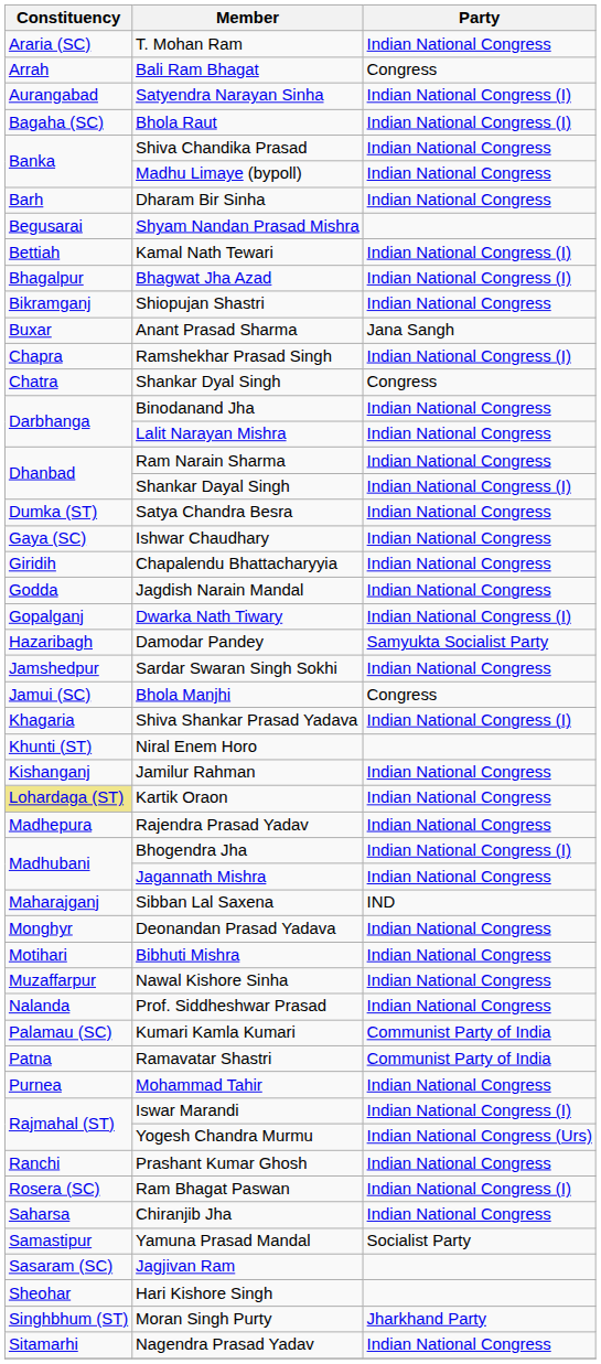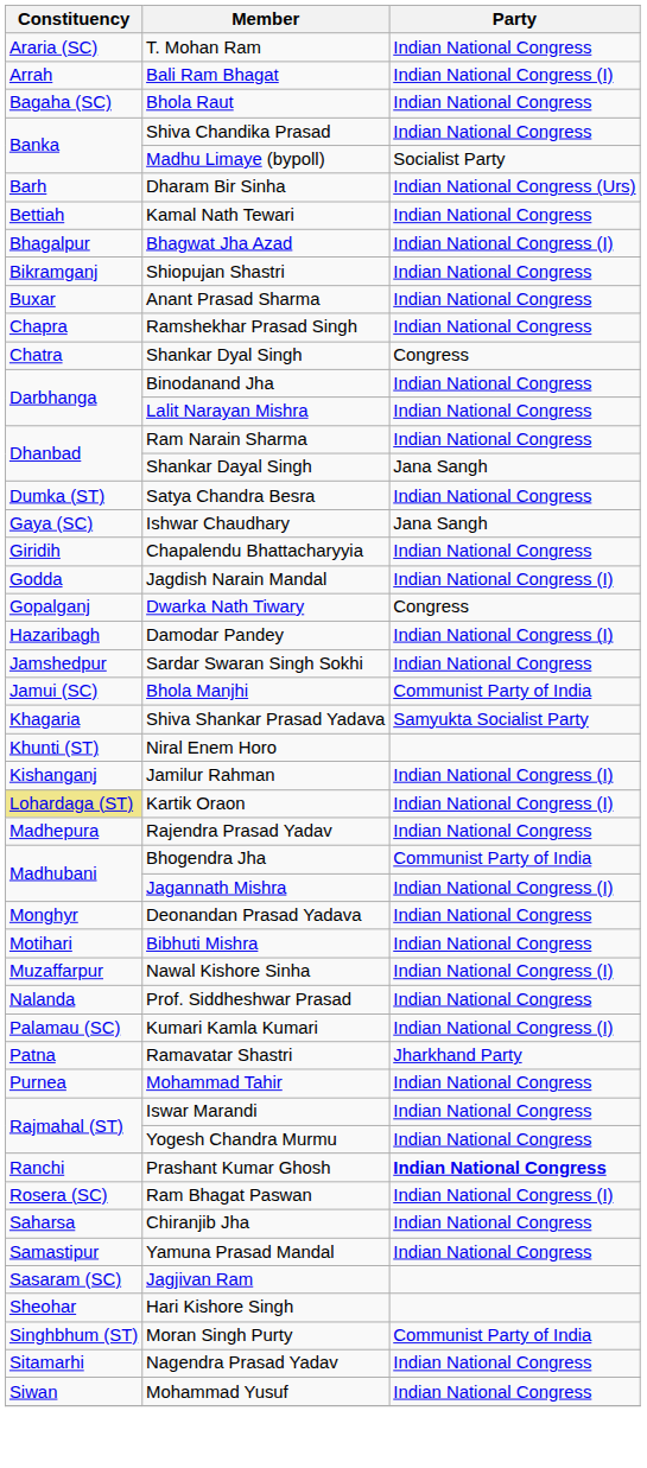 <table class="wikitable sortable">
 <tr>
 <th>Constituency</th>
 <th>Member</th>
 <th>Party</th>
 </tr>
 <tr>
 <td><a href='#'>Araria (SC)</a></td>
 <td>T. Mohan Ram</td>
 <td><a href='#'>Indian National Congress</a></td>
 </tr>
 <tr>
 <td><a href='#'>Arrah</a></td>
 <td><a href='#'>Bali Ram Bhagat</a></td>
-<td>Congress</td>
-</tr>
-<tr>
-<td><a href='#'>Aurangabad</a></td>
-<td><a href='#'>Satyendra Narayan Sinha</a></td>
 <td><a href='#'>Indian National Congress (I)</a></td>
 </tr>
 <tr>
 <td><a href='#'>Bagaha (SC)</a></td>
 <td><a href='#'>Bhola Raut</a></td>
-<td><a href='#'>Indian National Congress (I)</a></td>
+<td><a href='#'>Indian National Congress</a></td>
 </tr>
 <tr>
 <td rowspan=2><a href='#'>Banka</a></td>
 <td>Shiva Chandika Prasad</td>
 <td><a href='#'>Indian National Congress</a></td>
 </tr>
 <tr>
 <td><a href='#'>Madhu Limaye</a> (bypoll)</td>
-<td><a href='#'>Indian National Congress</a></td>
+<td>Socialist Party</td>
 </tr>
 <tr>
 <td><a href='#'>Barh</a></td>
 <td>Dharam Bir Sinha</td>
-<td><a href='#'>Indian National Congress</a></td>
-</tr>
-<tr>
-<td><a href='#'>Begusarai</a></td>
-<td><a href='#'>Shyam Nandan Prasad Mishra</a></td>
-<td></td>
+<td><a href='#'>Indian National Congress (Urs)</a></td>
 </tr>
 <tr>
 <td><a href='#'>Bettiah</a></td>
 <td>Kamal Nath Tewari</td>
-<td><a href='#'>Indian National Congress (I)</a></td>
+<td><a href='#'>Indian National Congress</a></td>
 </tr>
 <tr>
 <td><a href='#'>Bhagalpur</a></td>
 <td><a href='#'>Bhagwat Jha Azad</a></td>
 <td><a href='#'>Indian National Congress (I)</a></td>
 </tr>
 <tr>
 <td><a href='#'>Bikramganj</a></td>
 <td>Shiopujan Shastri</td>
 <td><a href='#'>Indian National Congress</a></td>
 </tr>
 <tr>
 <td><a href='#'>Buxar</a></td>
 <td>Anant Prasad Sharma</td>
-<td>Jana Sangh</td>
+<td><a href='#'>Indian National Congress</a></td>
 </tr>
 <tr>
 <td><a href='#'>Chapra</a></td>
 <td>Ramshekhar Prasad Singh</td>
-<td><a href='#'>Indian National Congress (I)</a></td>
+<td><a href='#'>Indian National Congress</a></td>
 </tr>
 <tr>
 <td><a href='#'>Chatra</a></td>
 <td>Shankar Dyal Singh</td>
 <td>Congress</td>
 </tr>
 <tr>
 <td rowspan=2><a href='#'>Darbhanga</a></td>
 <td>Binodanand Jha</td>
 <td><a href='#'>Indian National Congress</a></td>
 </tr>
 <tr>
 <td><a href='#'>Lalit Narayan Mishra</a></td>
 <td><a href='#'>Indian National Congress</a></td>
 </tr>
 <tr>
 <td rowspan=2><a href='#'>Dhanbad</a></td>
 <td>Ram Narain Sharma</td>
 <td><a href='#'>Indian National Congress</a></td>
 </tr>
 <tr>
 <td>Shankar Dayal Singh</td>
-<td><a href='#'>Indian National Congress (I)</a></td>
+<td>Jana Sangh</td>
 </tr>
 <tr>
 <td><a href='#'>Dumka (ST)</a></td>
 <td>Satya Chandra Besra</td>
 <td><a href='#'>Indian National Congress</a></td>
 </tr>
 <tr>
 <td><a href='#'>Gaya (SC)</a></td>
 <td>Ishwar Chaudhary  </td>
-<td><a href='#'>Indian National Congress</a></td>
+<td>Jana Sangh</td>
 </tr>
 <tr>
 <td><a href='#'>Giridih</a></td>
 <td>Chapalendu Bhattacharyyia</td>
 <td><a href='#'>Indian National Congress</a></td>
 </tr>
 <tr>
 <td><a href='#'>Godda</a></td>
 <td>Jagdish Narain Mandal</td>
-<td><a href='#'>Indian National Congress</a></td>
+<td><a href='#'>Indian National Congress (I)</a></td>
 </tr>
 <tr>
 <td><a href='#'>Gopalganj</a></td>
 <td><a href='#'>Dwarka Nath Tiwary</a></td>
-<td><a href='#'>Indian National Congress (I)</a></td>
+<td>Congress</td>
 </tr>
 <tr>
 <td><a href='#'>Hazaribagh</a></td>
 <td>Damodar Pandey</td>
-<td><a href='#'>Samyukta Socialist Party</a></td>
+<td><a href='#'>Indian National Congress (I)</a></td>
 </tr>
 <tr>
 <td><a href='#'>Jamshedpur</a></td>
 <td>Sardar Swaran Singh Sokhi</td>
 <td><a href='#'>Indian National Congress</a></td>
 </tr>
 <tr>
 <td><a href='#'>Jamui (SC)</a></td>
 <td><a href='#'>Bhola Manjhi</a></td>
-<td>Congress</td>
+<td><a href='#'>Communist Party of India</a></td>
 </tr>
 <tr>
 <td><a href='#'>Khagaria</a></td>
 <td>Shiva Shankar Prasad Yadava</td>
-<td><a href='#'>Indian National Congress (I)</a></td>
+<td><a href='#'>Samyukta Socialist Party</a></td>
 </tr>
 <tr>
 <td><a href='#'>Khunti (ST)</a></td>
 <td>Niral Enem Horo</td>
 <td></td>
 </tr>
 <tr>
 <td><a href='#'>Kishanganj</a></td>
 <td>Jamilur Rahman</td>
-<td><a href='#'>Indian National Congress</a></td>
+<td><a href='#'>Indian National Congress (I)</a></td>
 </tr>
 <tr>
 <td style="background: khaki;"><a href='#'>Lohardaga (ST)</a></td>
 <td>Kartik Oraon</td>
-<td><a href='#'>Indian National Congress</a></td>
+<td><a href='#'>Indian National Congress (I)</a></td>
 </tr>
 <tr>
 <td><a href='#'>Madhepura</a></td>
 <td>Rajendra Prasad Yadav</td>
 <td><a href='#'>Indian National Congress</a></td>
 </tr>
 <tr>
 <td rowspan=2><a href='#'>Madhubani</a></td>
 <td>Bhogendra Jha</td>
-<td><a href='#'>Indian National Congress (I)</a></td>
+<td><a href='#'>Communist Party of India</a></td>
 </tr>
 <tr>
 <td><a href='#'>Jagannath Mishra</a></td>
-<td><a href='#'>Indian National Congress</a></td>
-</tr>
-<tr>
-<td><a href='#'>Maharajganj</a></td>
-<td>Sibban Lal Saxena</td>
-<td>IND</td>
+<td><a href='#'>Indian National Congress (I)</a></td>
 </tr>
 <tr>
 <td><a href='#'>Monghyr</a></td>
 <td>Deonandan Prasad Yadava</td>
 <td><a href='#'>Indian National Congress</a></td>
 </tr>
 <tr>
 <td><a href='#'>Motihari</a></td>
 <td><a href='#'>Bibhuti Mishra</a></td>
 <td><a href='#'>Indian National Congress</a></td>
 </tr>
 <tr>
 <td><a href='#'>Muzaffarpur</a></td>
 <td>Nawal Kishore Sinha</td>
-<td><a href='#'>Indian National Congress</a></td>
+<td><a href='#'>Indian National Congress (I)</a></td>
 </tr>
 <tr>
 <td><a href='#'>Nalanda</a></td>
 <td>Prof. Siddheshwar Prasad</td>
 <td><a href='#'>Indian National Congress</a></td>
 </tr>
 <tr>
 <td><a href='#'>Palamau (SC)</a></td>
 <td>Kumari Kamla Kumari</td>
-<td><a href='#'>Communist Party of India</a></td>
+<td><a href='#'>Indian National Congress (I)</a></td>
 </tr>
 <tr>
 <td><a href='#'>Patna</a></td>
 <td>Ramavatar Shastri</td>
-<td><a href='#'>Communist Party of India</a></td>
+<td><a href='#'>Jharkhand Party</a></td>
 </tr>
 <tr>
 <td><a href='#'>Purnea</a></td>
 <td><a href='#'>Mohammad Tahir</a></td>
 <td><a href='#'>Indian National Congress</a></td>
 </tr>
 <tr>
 <td rowspan=2><a href='#'>Rajmahal (ST)</a></td>
 <td>Iswar Marandi</td>
-<td><a href='#'>Indian National Congress (I)</a></td>
+<td><a href='#'>Indian National Congress</a></td>
 </tr>
 <tr>
 <td>Yogesh Chandra Murmu</td>
-<td><a href='#'>Indian National Congress (Urs)</a></td>
+<td><a href='#'>Indian National Congress</a></td>
 </tr>
 <tr>
 <td><a href='#'>Ranchi</a></td>
 <td>Prashant Kumar Ghosh</td>
-<td><a href='#'>Indian National Congress</a></td>
+<td><strong><a href='#'>Indian National Congress</a></strong></td>
 </tr>
 <tr>
 <td><a href='#'>Rosera (SC)</a></td>
 <td>Ram Bhagat Paswan</td>
 <td><a href='#'>Indian National Congress (I)</a></td>
 </tr>
 <tr>
 <td><a href='#'>Saharsa</a></td>
 <td>Chiranjib Jha</td>
 <td><a href='#'>Indian National Congress</a></td>
 </tr>
 <tr>
 <td><a href='#'>Samastipur</a></td>
 <td>Yamuna Prasad Mandal</td>
-<td>Socialist Party</td>
+<td><a href='#'>Indian National Congress</a></td>
 </tr>
 <tr>
 <td><a href='#'>Sasaram (SC)</a></td>
 <td><a href='#'>Jagjivan Ram</a></td>
 <td></td>
 </tr>
 <tr>
 <td><a href='#'>Sheohar</a></td>
 <td>Hari Kishore Singh</td>
 <td></td>
 </tr>
 <tr>
 <td><a href='#'>Singhbhum (ST)</a></td>
 <td>Moran Singh Purty</td>
-<td><a href='#'>Jharkhand Party</a></td>
+<td><a href='#'>Communist Party of India</a></td>
 </tr>
 <tr>
 <td><a href='#'>Sitamarhi</a></td>
 <td>Nagendra Prasad Yadav</td>
 <td><a href='#'>Indian National Congress</a></td>
 </tr>
 <tr>
+<td><a href='#'>Siwan</a></td>
+<td>Mohammad Yusuf</td>
+<td><a href='#'>Indian National Congress</a></td>
+</tr>
+<tr>
 </tr>
 </table>
